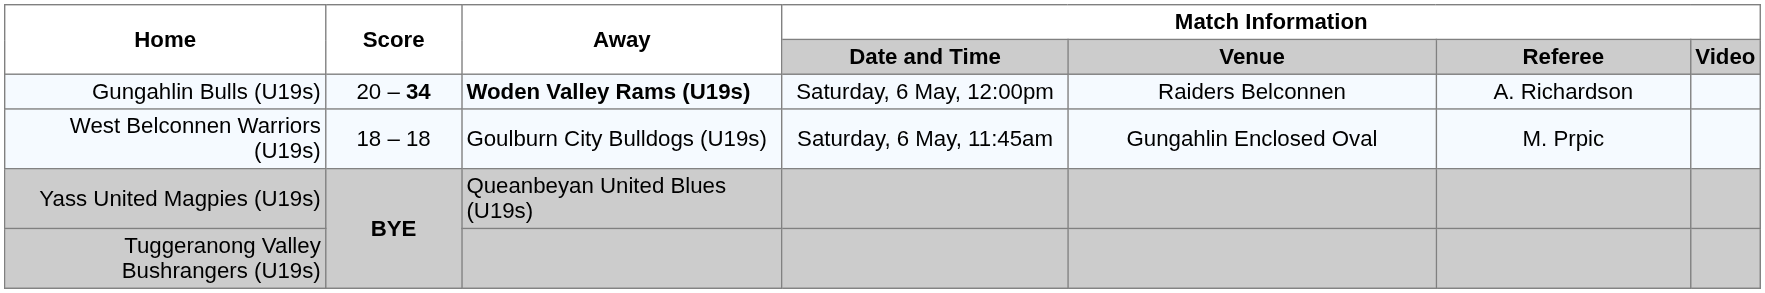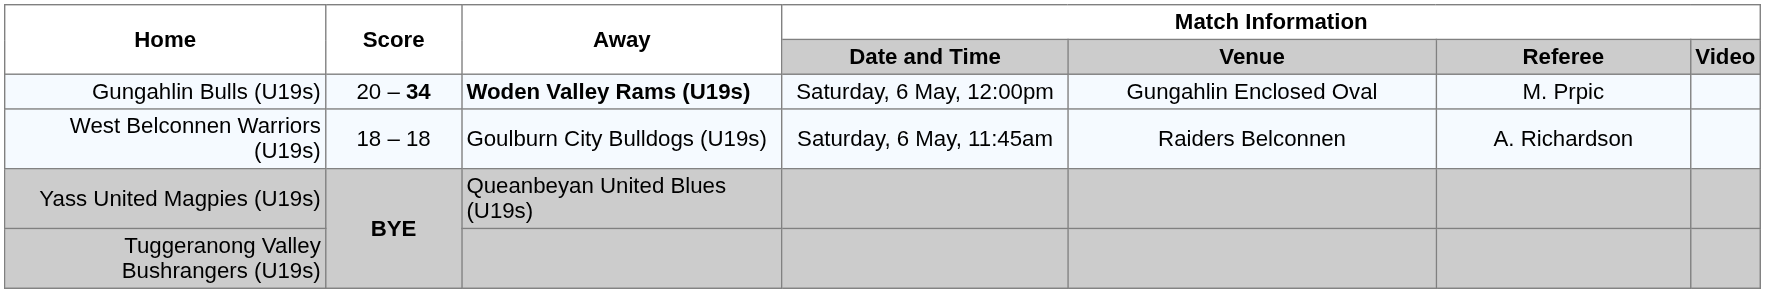 <table border="1" cellpadding="3" cellspacing="0" width="100%" style="border-collapse:collapse;  text-align:center;">
 <tr>
 <th rowspan="2" width="19%">Home</th>
 <th rowspan="2" width="8%">Score</th>
 <th rowspan="2" width="19%">Away</th>
 <th colspan="4">Match Information</th>
 </tr>
 <tr style="background:#CCCCCC">
 <th width="17%">Date and Time</th>
 <th width="22%">Venue</th>
 <th width="50%">Referee</th>
 <th>Video</th>
 </tr>
 <tr style="text-align:center; background:#f5faff;">
 <td align="right">Gungahlin Bulls (U19s) </td>
 <td>20 – <strong>34</strong></td>
 <td align="left"><strong> Woden Valley Rams (U19s)</strong></td>
 <td>Saturday, 6 May, 12:00pm</td>
-<td>Raiders Belconnen</td>
-<td>A. Richardson</td>
+<td>Gungahlin Enclosed Oval</td>
+<td>M. Prpic</td>
 <td></td>
 </tr>
 <tr style="text-align:center; background:#f5faff;">
 <td align="right">West Belconnen Warriors (U19s) </td>
 <td>18 – 18</td>
 <td align="left"> Goulburn City Bulldogs (U19s)</td>
 <td>Saturday, 6 May, 11:45am</td>
-<td>Gungahlin Enclosed Oval</td>
-<td>M. Prpic</td>
+<td>Raiders Belconnen</td>
+<td>A. Richardson</td>
 <td></td>
 </tr>
 <tr style="text-align:center; background:#CCCCCC;">
 <td align="right">Yass United Magpies (U19s) </td>
 <td rowspan="2"><strong>BYE</strong></td>
 <td align="left"> Queanbeyan United Blues (U19s)</td>
 <td></td>
 <td></td>
 <td></td>
 <td></td>
 </tr>
 <tr style="text-align:center; background:#CCCCCC;">
 <td align="right">Tuggeranong Valley Bushrangers (U19s) </td>
 <td></td>
 <td align="left"></td>
 <td></td>
 <td></td>
 <td></td>
 </tr>
 </table>
